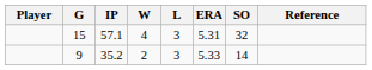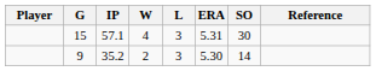 <table class="wikitable sortable">
 <tr>
 <th bgcolor="#DDDDFF" width="16%">Player</th>
 <th bgcolor="#DDDDFF" width="9%">G</th>
 <th bgcolor="#DDDDFF" width="9%">IP</th>
 <th bgcolor="#DDDDFF" width="9%">W</th>
 <th bgcolor="#DDDDFF" width="9%">L</th>
 <th bgcolor="#DDDDFF" width="9%">ERA</th>
 <th bgcolor="#DDDDFF" width="9%">SO</th>
 <th>Reference</th>
 </tr>
 <tr align="center">
 <td></td>
 <td>15</td>
 <td>57.1</td>
 <td>4</td>
 <td>3</td>
 <td>5.31</td>
-<td>32</td>
+<td>30</td>
 <td></td>
 </tr>
 <tr align="center">
 <td></td>
 <td>9</td>
 <td>35.2</td>
 <td>2</td>
 <td>3</td>
-<td>5.33</td>
+<td>5.30</td>
 <td>14</td>
 <td></td>
 </tr>
 </table>
